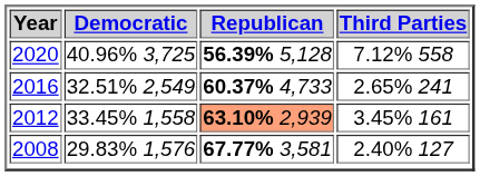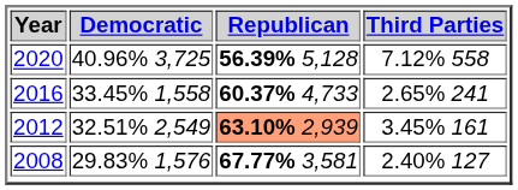 <table border = "2">
 <tr style="background:lightgrey;">
 <th>Year</th>
 <th><a href='#'>Democratic</a></th>
 <th><a href='#'>Republican</a></th>
 <th><a href='#'>Third Parties</a></th>
 </tr>
 <tr>
 <td align="center" ><a href='#'>2020</a></td>
 <td align="center" >40.96% <em>3,725</em></td>
 <td align="center" ><strong>56.39%</strong> <em>5,128</em></td>
 <td align="center" >7.12% <em>558</em></td>
 </tr>
 <tr>
 <td align="center" ><a href='#'>2016</a></td>
-<td align="center" >32.51% <em>2,549</em></td>
+<td align="center" >33.45% <em>1,558</em></td>
 <td align="center" ><strong>60.37%</strong> <em>4,733</em></td>
 <td align="center" >2.65% <em>241</em></td>
 </tr>
 <tr>
 <td align="center" ><a href='#'>2012</a></td>
-<td align="center" >33.45% <em>1,558</em></td>
+<td align="center" >32.51% <em>2,549</em></td>
 <td align="center"  style="background: lightsalmon;"><strong>63.10%</strong> <em>2,939</em></td>
 <td align="center" >3.45% <em>161</em></td>
 </tr>
 <tr>
 <td align="center" ><a href='#'>2008</a></td>
 <td align="center" >29.83% <em>1,576</em></td>
 <td align="center" ><strong>67.77%</strong> <em>3,581</em></td>
 <td align="center" >2.40% <em>127</em></td>
 </tr>
 <tr>
 </tr>
 </table>
